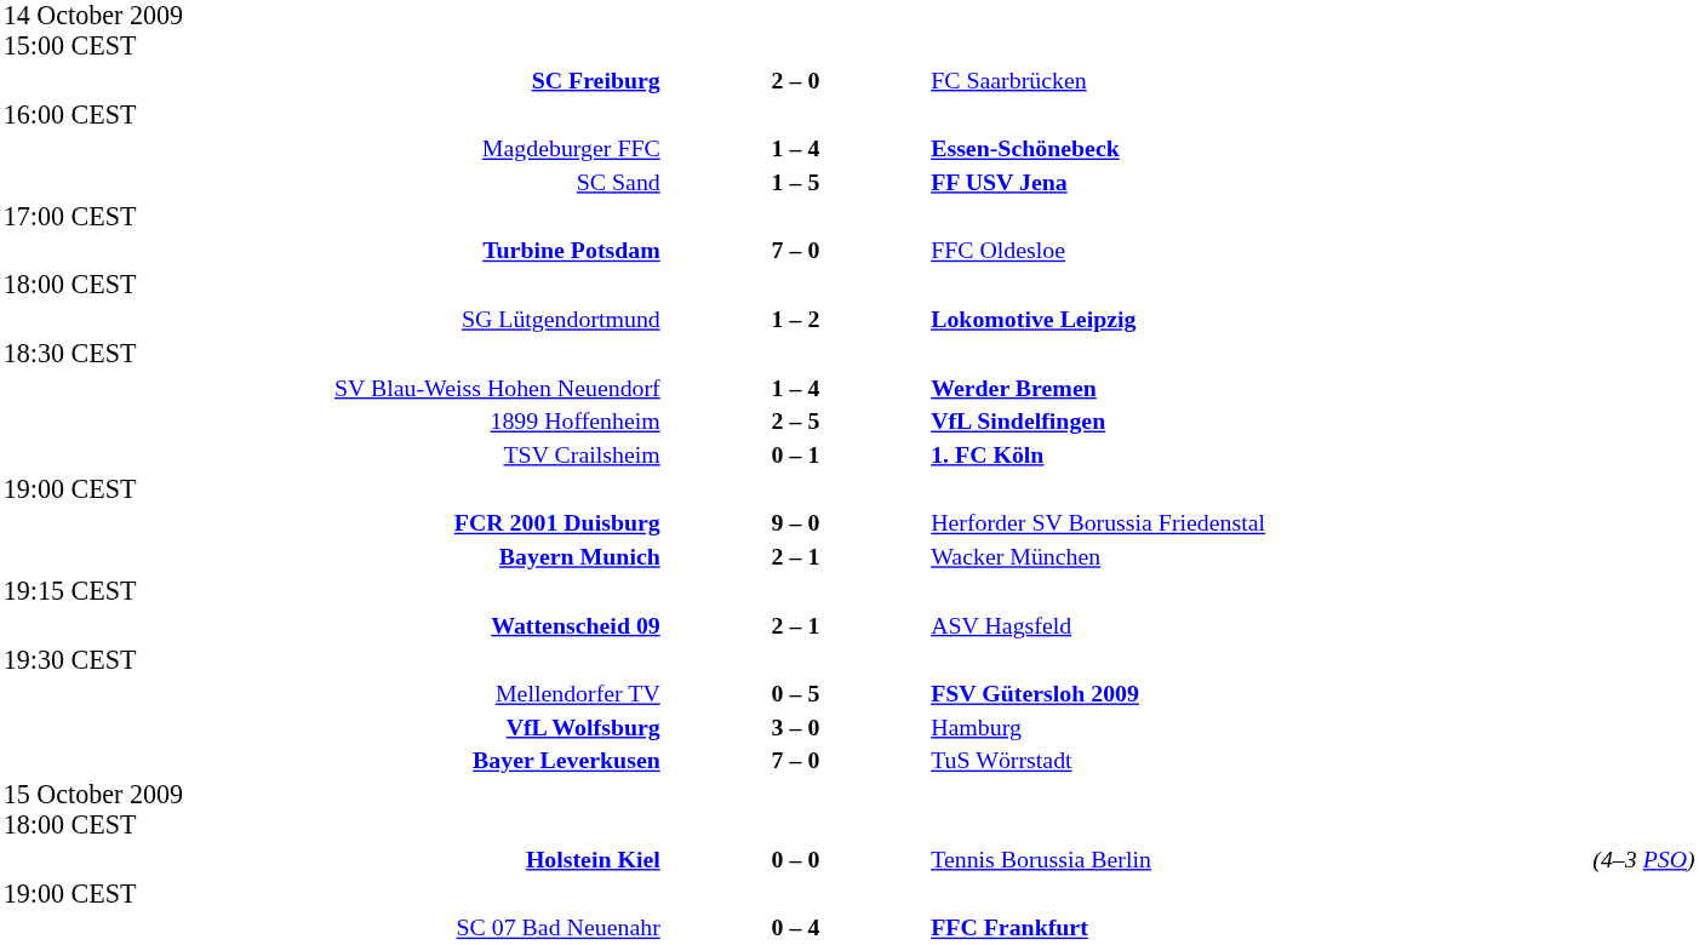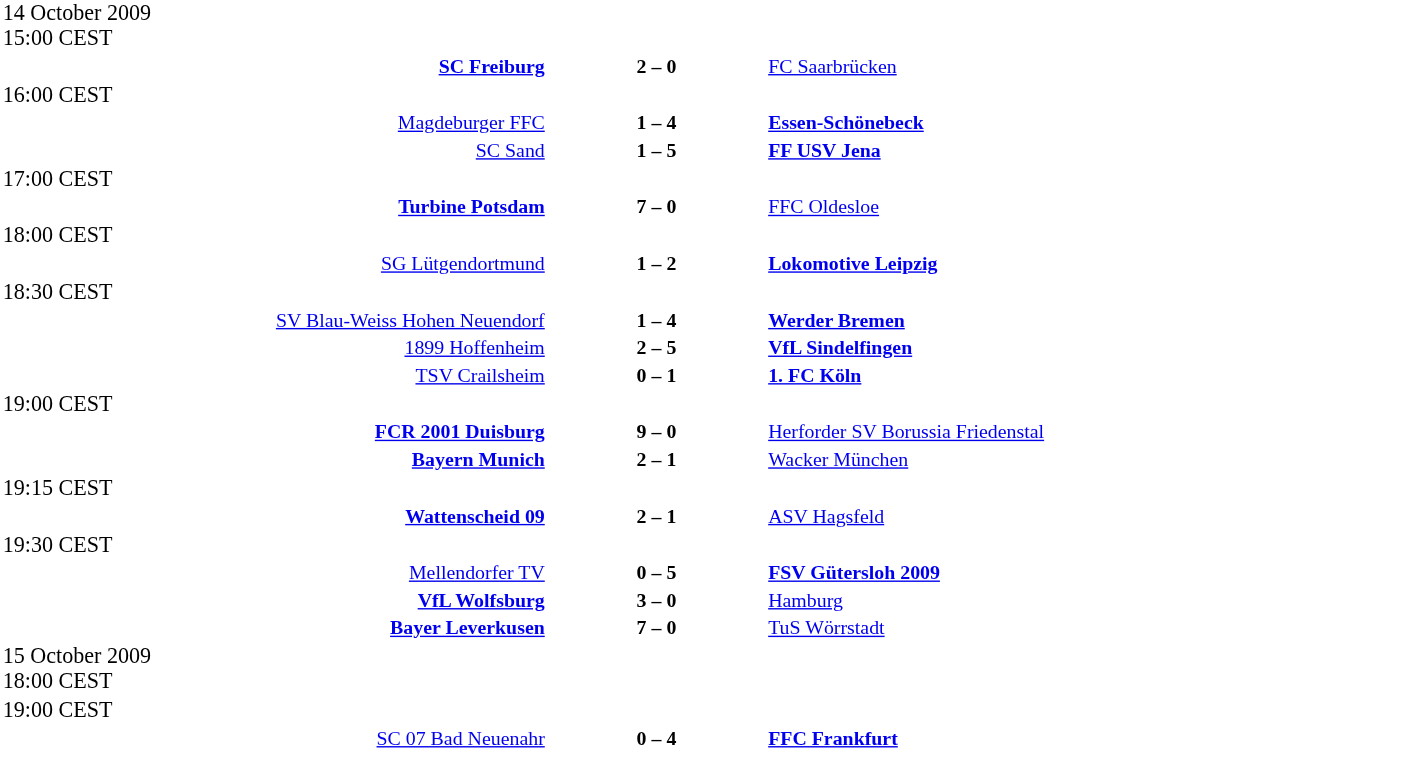 <table width=100% cellspacing=1>
 <tr>
 <th width=25%></th>
 <th width=10%></th>
 <th width=25%></th>
 <th></th>
 </tr>
 <tr>
 <td>14 October 2009<br>15:00 CEST</td>
 </tr>
 <tr style=font-size:90%>
 <td align=right><strong><a href='#'>SC Freiburg</a></strong></td>
 <td align=center><strong>2 – 0</strong></td>
 <td><a href='#'>FC Saarbrücken</a></td>
 </tr>
 <tr>
 <td>16:00 CEST</td>
 </tr>
 <tr style=font-size:90%>
 <td align=right><a href='#'>Magdeburger FFC</a></td>
 <td align=center><strong>1 – 4</strong></td>
 <td><strong><a href='#'>Essen-Schönebeck</a></strong></td>
 </tr>
 <tr style=font-size:90%>
 <td align=right><a href='#'>SC Sand</a></td>
 <td align=center><strong>1 – 5</strong></td>
 <td><strong><a href='#'>FF USV Jena</a></strong></td>
 </tr>
 <tr>
 <td>17:00 CEST</td>
 </tr>
 <tr style=font-size:90%>
 <td align=right><strong><a href='#'>Turbine Potsdam</a></strong></td>
 <td align=center><strong>7 – 0</strong></td>
 <td><a href='#'>FFC Oldesloe</a></td>
 </tr>
 <tr>
 <td>18:00 CEST</td>
 </tr>
 <tr style=font-size:90%>
 <td align=right><a href='#'>SG Lütgendortmund</a></td>
 <td align=center><strong>1 – 2</strong></td>
 <td><strong><a href='#'>Lokomotive Leipzig</a></strong></td>
 </tr>
 <tr>
 <td>18:30 CEST</td>
 </tr>
 <tr style=font-size:90%>
 <td align=right><a href='#'>SV Blau-Weiss Hohen Neuendorf</a></td>
 <td align=center><strong>1 – 4</strong></td>
 <td><strong><a href='#'>Werder Bremen</a></strong></td>
 </tr>
 <tr style=font-size:90%>
 <td align=right><a href='#'>1899 Hoffenheim</a></td>
 <td align=center><strong>2 – 5</strong></td>
 <td><strong><a href='#'>VfL Sindelfingen</a></strong></td>
 </tr>
 <tr style=font-size:90%>
 <td align=right><a href='#'>TSV Crailsheim</a></td>
 <td align=center><strong>0 – 1</strong></td>
 <td><strong><a href='#'>1. FC Köln</a></strong></td>
 </tr>
 <tr>
 <td>19:00 CEST</td>
 </tr>
 <tr style=font-size:90%>
 <td align=right><strong><a href='#'>FCR 2001 Duisburg</a></strong></td>
 <td align=center><strong>9 – 0</strong></td>
 <td><a href='#'>Herforder SV Borussia Friedenstal</a></td>
 </tr>
 <tr style=font-size:90%>
 <td align=right><strong><a href='#'>Bayern Munich</a></strong></td>
 <td align=center><strong>2 – 1</strong></td>
 <td><a href='#'>Wacker München</a></td>
 </tr>
 <tr>
 <td>19:15 CEST</td>
 </tr>
 <tr style=font-size:90%>
 <td align=right><strong><a href='#'>Wattenscheid 09</a></strong></td>
 <td align=center><strong>2 – 1</strong></td>
 <td><a href='#'>ASV Hagsfeld</a></td>
 </tr>
 <tr>
 <td>19:30 CEST</td>
 </tr>
 <tr style=font-size:90%>
 <td align=right><a href='#'>Mellendorfer TV</a></td>
 <td align=center><strong>0 – 5</strong></td>
 <td><strong><a href='#'>FSV Gütersloh 2009</a></strong></td>
 </tr>
 <tr style=font-size:90%>
 <td align=right><strong><a href='#'>VfL Wolfsburg</a></strong></td>
 <td align=center><strong>3 – 0</strong></td>
 <td><a href='#'>Hamburg</a></td>
 </tr>
 <tr style=font-size:90%>
 <td align=right><strong><a href='#'>Bayer Leverkusen</a></strong></td>
 <td align=center><strong>7 – 0</strong></td>
 <td><a href='#'>TuS Wörrstadt</a></td>
 </tr>
 <tr>
 <td>15 October 2009<br>18:00 CEST</td>
 </tr>
-<tr style=font-size:90%>
-<td align=right><strong><a href='#'>Holstein Kiel</a></strong></td>
-<td align=center><strong>0 – 0</strong></td>
-<td><a href='#'>Tennis Borussia Berlin</a></td>
-<td><em>(4–3 <a href='#'>PSO</a>)</em></td>
-</tr>
 <tr>
 <td>19:00 CEST</td>
 </tr>
 <tr style=font-size:90%>
 <td align=right><a href='#'>SC 07 Bad Neuenahr</a></td>
 <td align=center><strong>0 – 4</strong></td>
 <td><strong><a href='#'>FFC Frankfurt</a></strong></td>
 </tr>
 </table>
